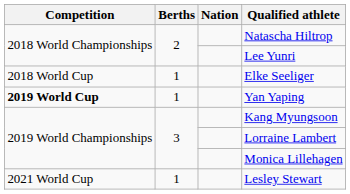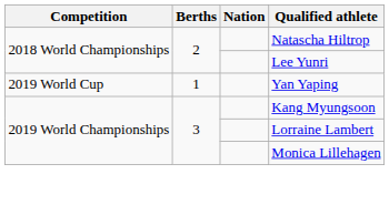 <table class="wikitable">
 <tr>
 <th>Competition</th>
 <th>Berths</th>
 <th>Nation</th>
 <th>Qualified athlete</th>
 </tr>
 <tr>
 <td rowspan=2>2018 World Championships</td>
 <td align=center rowspan=2>2</td>
 <td></td>
 <td><a href='#'>Natascha Hiltrop</a></td>
 </tr>
 <tr>
 <td></td>
 <td><a href='#'>Lee Yunri</a></td>
 </tr>
 <tr>
-<td>2018 World Cup</td>
-<td align=center>1</td>
-<td></td>
-<td><a href='#'>Elke Seeliger</a></td>
-</tr>
-<tr>
-<td><strong>2019 World Cup</strong></td>
+<td>2019 World Cup</td>
 <td align=center>1</td>
 <td></td>
 <td><a href='#'>Yan Yaping</a></td>
 </tr>
 <tr>
 <td rowspan=3>2019 World Championships</td>
 <td align=center rowspan=3>3</td>
 <td></td>
 <td><a href='#'>Kang Myungsoon</a></td>
 </tr>
 <tr>
 <td></td>
 <td><a href='#'>Lorraine Lambert</a></td>
 </tr>
 <tr>
 <td></td>
 <td><a href='#'>Monica Lillehagen</a></td>
 </tr>
-<tr>
-<td>2021 World Cup</td>
-<td align=center>1</td>
-<td></td>
-<td><a href='#'>Lesley Stewart</a></td>
-</tr>
 </table>
